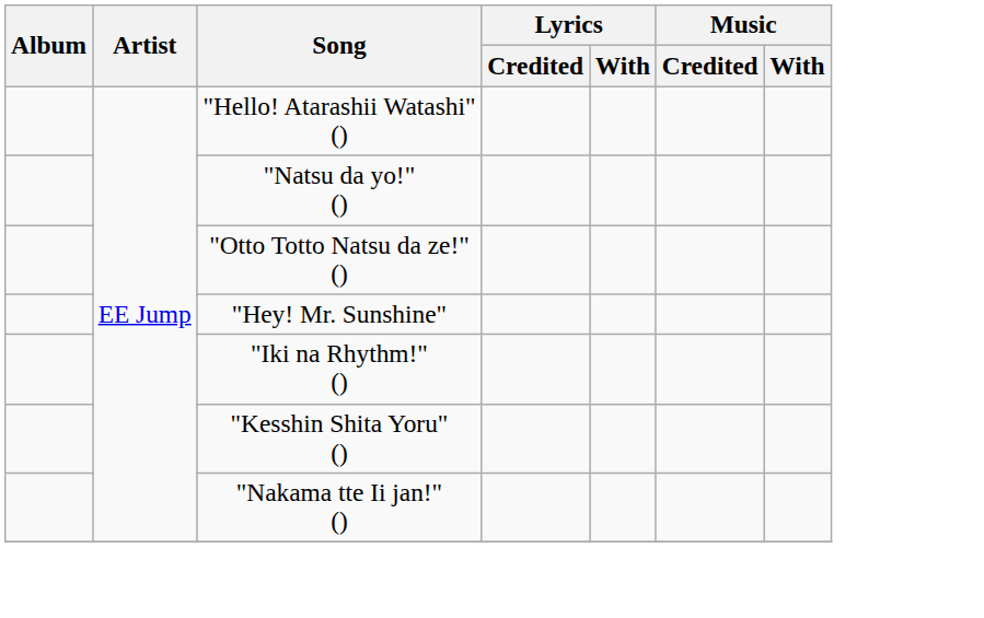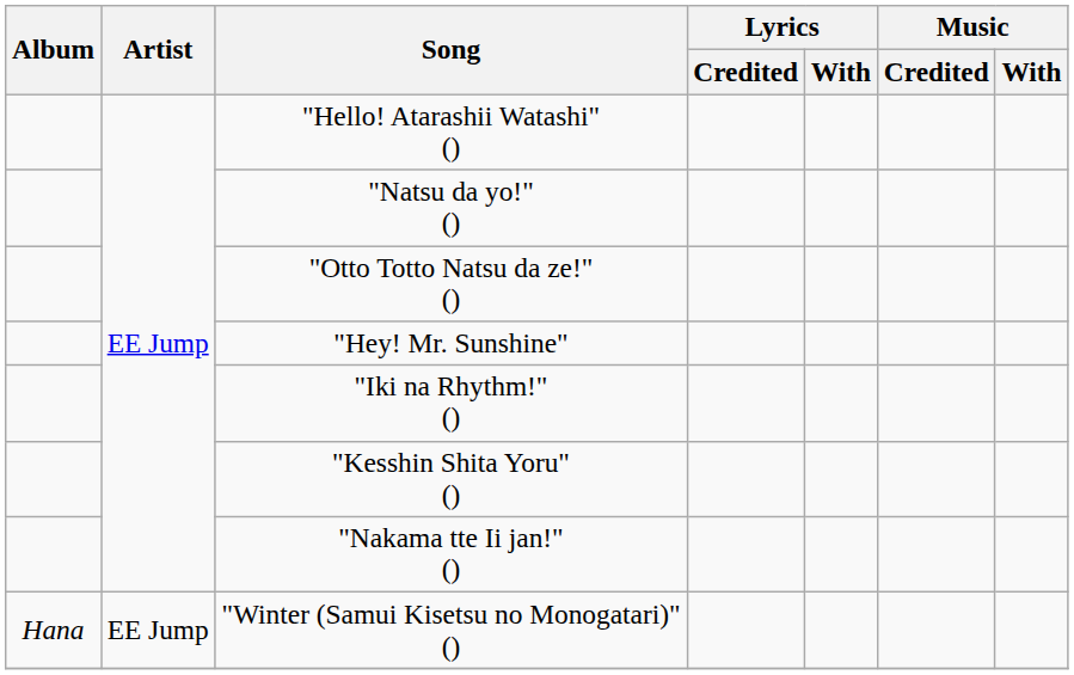 <table class="wikitable">
 <tr>
 <th rowspan="2">Album</th>
 <th rowspan="2">Artist</th>
 <th rowspan="2">Song</th>
 <th colspan="2">Lyrics</th>
 <th colspan="2">Music</th>
 </tr>
 <tr>
 <th>Credited</th>
 <th>With</th>
 <th>Credited</th>
 <th>With</th>
 </tr>
 <tr>
 <td></td>
 <td align="center" rowspan="7"><a href='#'>EE Jump</a></td>
 <td align="center">"Hello! Atarashii Watashi"<br>()</td>
 <td></td>
 <td></td>
 <td></td>
 <td></td>
 </tr>
 <tr>
 <td></td>
 <td align="center">"Natsu da yo!"<br>()</td>
 <td></td>
 <td></td>
 <td></td>
 <td></td>
 </tr>
 <tr>
 <td></td>
 <td align="center">"Otto Totto Natsu da ze!"<br>()</td>
 <td></td>
 <td></td>
 <td></td>
 <td></td>
 </tr>
 <tr>
 <td></td>
 <td align="center">"Hey! Mr. Sunshine"</td>
 <td></td>
 <td></td>
 <td></td>
 <td></td>
 </tr>
 <tr>
 <td></td>
 <td align="center">"Iki na Rhythm!"<br>()</td>
 <td></td>
 <td></td>
 <td></td>
 <td></td>
 </tr>
 <tr>
 <td></td>
 <td align="center">"Kesshin Shita Yoru"<br>()</td>
 <td></td>
 <td></td>
 <td></td>
 <td></td>
 </tr>
 <tr>
 <td></td>
 <td align="center">"Nakama tte Ii jan!"<br>()</td>
 <td></td>
 <td></td>
 <td></td>
 <td></td>
 </tr>
 <tr>
+<td align="center"><em>Hana</em></td>
+<td align="center">EE Jump<br></td>
+<td align="center">"Winter (Samui Kisetsu no Monogatari)"<br>()</td>
+<td></td>
+<td></td>
+<td></td>
+<td></td>
+</tr>
+<tr>
 </tr>
 </table>
